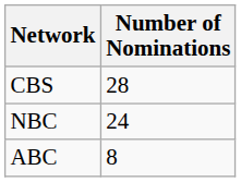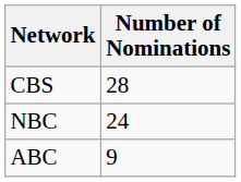 <table class="wikitable">
 <tr>
 <th>Network</th>
 <th>Number of<br>Nominations</th>
 </tr>
 <tr>
 <td>CBS</td>
 <td>28</td>
 </tr>
 <tr>
 <td>NBC</td>
 <td>24</td>
 </tr>
 <tr>
 <td>ABC</td>
-<td>8</td>
+<td>9</td>
 </tr>
 </table>
